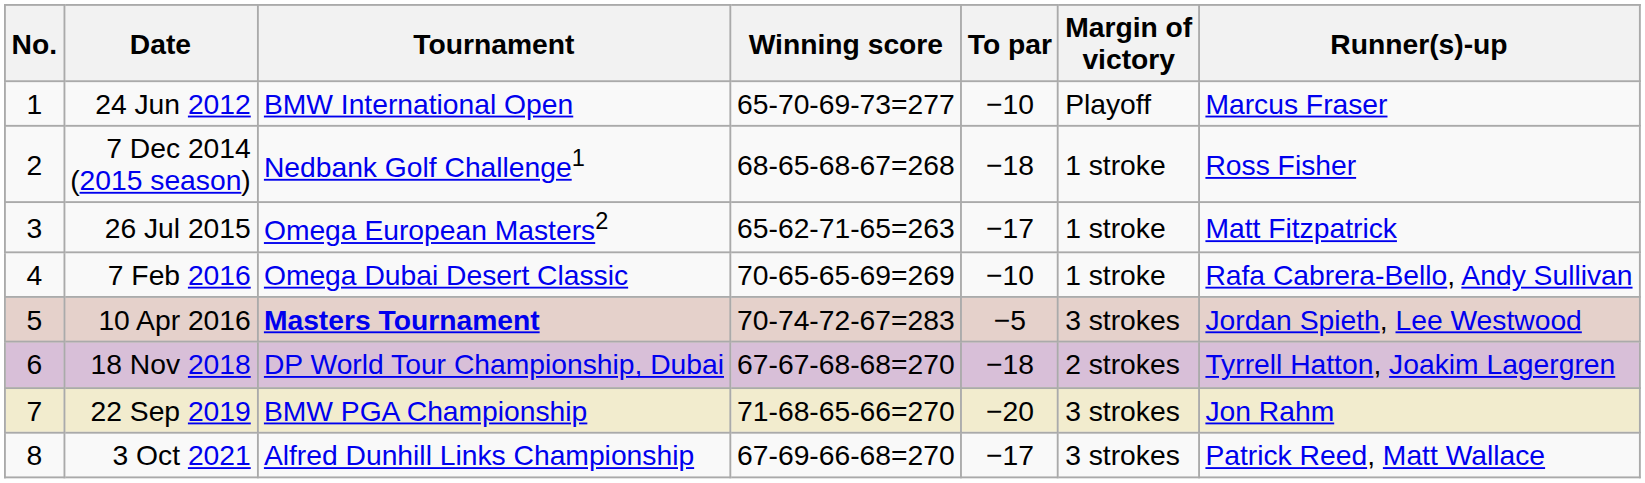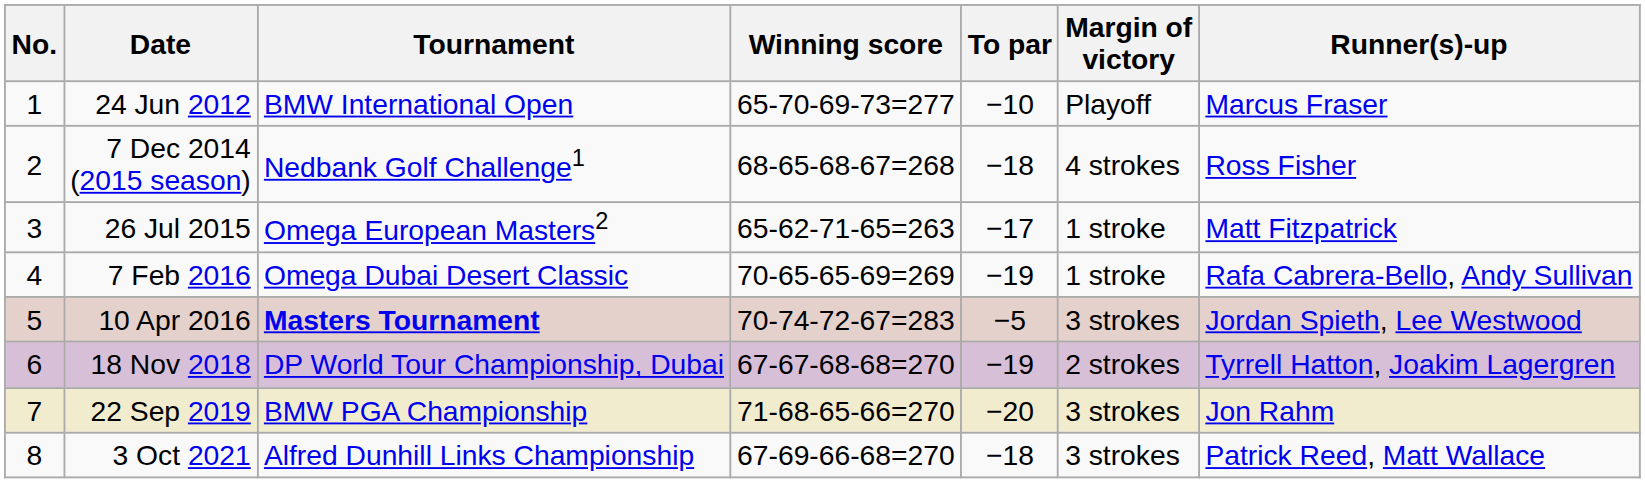 <table class="wikitable" style="font-size:95%;">
 <tr>
 <th>No.</th>
 <th>Date</th>
 <th>Tournament</th>
 <th>Winning score</th>
 <th>To par</th>
 <th>Margin of<br>victory</th>
 <th>Runner(s)-up</th>
 </tr>
 <tr>
 <td align=center>1</td>
 <td align=right>24 Jun <a href='#'>2012</a></td>
 <td><a href='#'>BMW International Open</a></td>
 <td>65-70-69-73=277</td>
 <td align=center>−10</td>
 <td>Playoff</td>
 <td> <a href='#'>Marcus Fraser</a></td>
 </tr>
 <tr>
 <td align=center>2</td>
 <td align=right>7 Dec 2014<br>(<a href='#'>2015 season</a>)</td>
 <td><a href='#'>Nedbank Golf Challenge</a><sup>1</sup></td>
 <td>68-65-68-67=268</td>
 <td align=center>−18</td>
-<td>1 stroke</td>
+<td>4 strokes</td>
 <td> <a href='#'>Ross Fisher</a></td>
 </tr>
 <tr>
 <td align=center>3</td>
 <td align=right>26 Jul 2015</td>
 <td><a href='#'>Omega European Masters</a><sup>2</sup></td>
 <td>65-62-71-65=263</td>
 <td align=center>−17</td>
 <td>1 stroke</td>
 <td> <a href='#'>Matt Fitzpatrick</a></td>
 </tr>
 <tr>
 <td align=center>4</td>
 <td align=right>7 Feb <a href='#'>2016</a></td>
 <td><a href='#'>Omega Dubai Desert Classic</a></td>
 <td>70-65-65-69=269</td>
-<td align=center>−10</td>
+<td align=center>−19</td>
 <td>1 stroke</td>
 <td> <a href='#'>Rafa Cabrera-Bello</a>,  <a href='#'>Andy Sullivan</a></td>
 </tr>
 <tr style="background:#e5d1cb;">
 <td align=center>5</td>
 <td align=right>10 Apr 2016</td>
 <td><strong><a href='#'>Masters Tournament</a></strong></td>
 <td>70-74-72-67=283</td>
 <td align=center>−5</td>
 <td>3 strokes</td>
 <td> <a href='#'>Jordan Spieth</a>,  <a href='#'>Lee Westwood</a></td>
 </tr>
 <tr style="background:thistle;">
 <td align=center>6</td>
 <td align=right>18 Nov <a href='#'>2018</a></td>
 <td><a href='#'>DP World Tour Championship, Dubai</a></td>
 <td>67-67-68-68=270</td>
-<td align=center>−18</td>
+<td align=center>−19</td>
 <td>2 strokes</td>
 <td> <a href='#'>Tyrrell Hatton</a>,  <a href='#'>Joakim Lagergren</a></td>
 </tr>
 <tr style="background:#f2ecce;">
 <td align=center>7</td>
 <td align=right>22 Sep <a href='#'>2019</a></td>
 <td><a href='#'>BMW PGA Championship</a></td>
 <td>71-68-65-66=270</td>
 <td align=center>−20</td>
 <td>3 strokes</td>
 <td> <a href='#'>Jon Rahm</a></td>
 </tr>
 <tr>
 <td align=center>8</td>
 <td align=right>3 Oct <a href='#'>2021</a></td>
 <td><a href='#'>Alfred Dunhill Links Championship</a></td>
 <td>67-69-66-68=270</td>
-<td align=center>−17</td>
+<td align=center>−18</td>
 <td>3 strokes</td>
 <td> <a href='#'>Patrick Reed</a>,  <a href='#'>Matt Wallace</a></td>
 </tr>
 </table>
